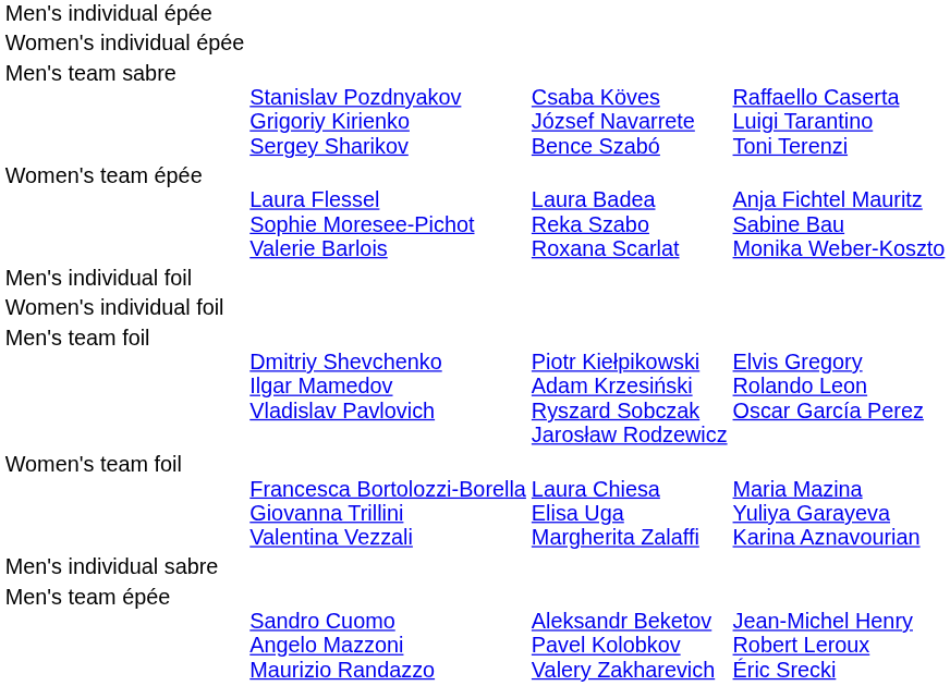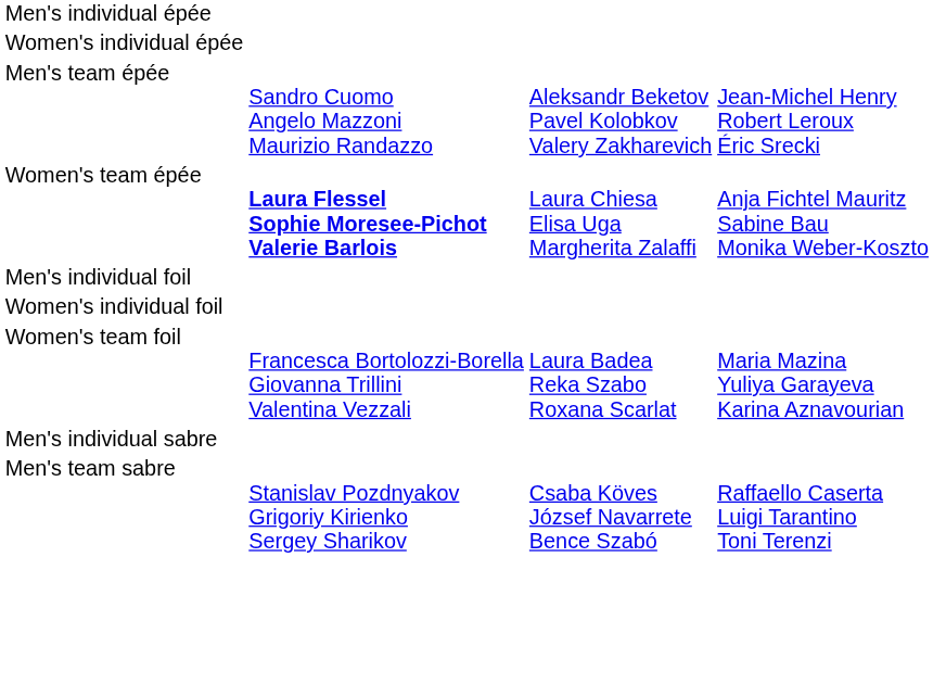 <table>
 <tr>
 <td>Men's individual épée<br></td>
 <td></td>
 <td></td>
 <td></td>
 </tr>
 <tr>
 <td>Women's individual épée<br></td>
 <td></td>
 <td></td>
 <td></td>
 </tr>
 <tr valign="top">
-<td>Men's team sabre<br></td>
-<td valign=top><br><a href='#'>Stanislav Pozdnyakov</a><br><a href='#'>Grigoriy Kirienko</a><br><a href='#'>Sergey Sharikov</a></td>
-<td valign=top><br><a href='#'>Csaba Köves</a><br><a href='#'>József Navarrete</a><br><a href='#'>Bence Szabó</a></td>
-<td valign=top><br><a href='#'>Raffaello Caserta</a><br><a href='#'>Luigi Tarantino</a><br><a href='#'>Toni Terenzi</a></td>
+<td>Men's team épée<br></td>
+<td><br><a href='#'>Sandro Cuomo</a><br><a href='#'>Angelo Mazzoni</a><br><a href='#'>Maurizio Randazzo</a></td>
+<td><br><a href='#'>Aleksandr Beketov</a><br><a href='#'>Pavel Kolobkov</a><br><a href='#'>Valery Zakharevich</a></td>
+<td><br><a href='#'>Jean-Michel Henry</a><br><a href='#'>Robert Leroux</a><br><a href='#'>Éric Srecki</a></td>
 </tr>
 <tr valign="top">
 <td>Women's team épée<br></td>
-<td><br><a href='#'>Laura Flessel</a><br><a href='#'>Sophie Moresee-Pichot</a><br><a href='#'>Valerie Barlois</a></td>
-<td valign=top><br><a href='#'>Laura Badea</a><br><a href='#'>Reka Szabo</a><br><a href='#'>Roxana Scarlat</a></td>
+<td><strong><br><a href='#'>Laura Flessel</a><br><a href='#'>Sophie Moresee-Pichot</a><br><a href='#'>Valerie Barlois</a></strong></td>
+<td><br><a href='#'>Laura Chiesa</a><br><a href='#'>Elisa Uga</a><br><a href='#'>Margherita Zalaffi</a></td>
 <td valign=top><br><a href='#'>Anja Fichtel Mauritz</a><br><a href='#'>Sabine Bau</a><br><a href='#'>Monika Weber-Koszto</a></td>
 </tr>
 <tr>
 <td>Men's individual foil<br></td>
 <td></td>
 <td></td>
 <td></td>
 </tr>
 <tr>
 <td>Women's individual foil<br></td>
 <td></td>
 <td></td>
 <td></td>
 </tr>
 <tr valign="top">
-<td>Men's team foil<br></td>
-<td valign=top><br><a href='#'>Dmitriy Shevchenko</a><br><a href='#'>Ilgar Mamedov</a><br><a href='#'>Vladislav Pavlovich</a></td>
-<td valign=top><br><a href='#'>Piotr Kiełpikowski</a><br><a href='#'>Adam Krzesiński</a><br><a href='#'>Ryszard Sobczak</a><br><a href='#'>Jarosław Rodzewicz</a></td>
-<td valign=top><br><a href='#'>Elvis Gregory</a><br><a href='#'>Rolando Leon</a><br><a href='#'>Oscar García Perez</a></td>
-</tr>
-<tr valign="top">
 <td>Women's team foil<br></td>
 <td valign=top><br><a href='#'>Francesca Bortolozzi-Borella</a><br><a href='#'>Giovanna Trillini</a><br><a href='#'>Valentina Vezzali</a></td>
-<td><br><a href='#'>Laura Chiesa</a><br><a href='#'>Elisa Uga</a><br><a href='#'>Margherita Zalaffi</a></td>
+<td valign=top><br><a href='#'>Laura Badea</a><br><a href='#'>Reka Szabo</a><br><a href='#'>Roxana Scarlat</a></td>
 <td><br><a href='#'>Maria Mazina</a><br><a href='#'>Yuliya Garayeva</a><br><a href='#'>Karina Aznavourian</a></td>
 </tr>
 <tr>
 <td>Men's individual sabre<br></td>
 <td></td>
 <td></td>
 <td></td>
 </tr>
 <tr valign="top">
-<td>Men's team épée<br></td>
-<td><br><a href='#'>Sandro Cuomo</a><br><a href='#'>Angelo Mazzoni</a><br><a href='#'>Maurizio Randazzo</a></td>
-<td><br><a href='#'>Aleksandr Beketov</a><br><a href='#'>Pavel Kolobkov</a><br><a href='#'>Valery Zakharevich</a></td>
-<td><br><a href='#'>Jean-Michel Henry</a><br><a href='#'>Robert Leroux</a><br><a href='#'>Éric Srecki</a></td>
+<td>Men's team sabre<br></td>
+<td valign=top><br><a href='#'>Stanislav Pozdnyakov</a><br><a href='#'>Grigoriy Kirienko</a><br><a href='#'>Sergey Sharikov</a></td>
+<td valign=top><br><a href='#'>Csaba Köves</a><br><a href='#'>József Navarrete</a><br><a href='#'>Bence Szabó</a></td>
+<td valign=top><br><a href='#'>Raffaello Caserta</a><br><a href='#'>Luigi Tarantino</a><br><a href='#'>Toni Terenzi</a></td>
 </tr>
 </table>
